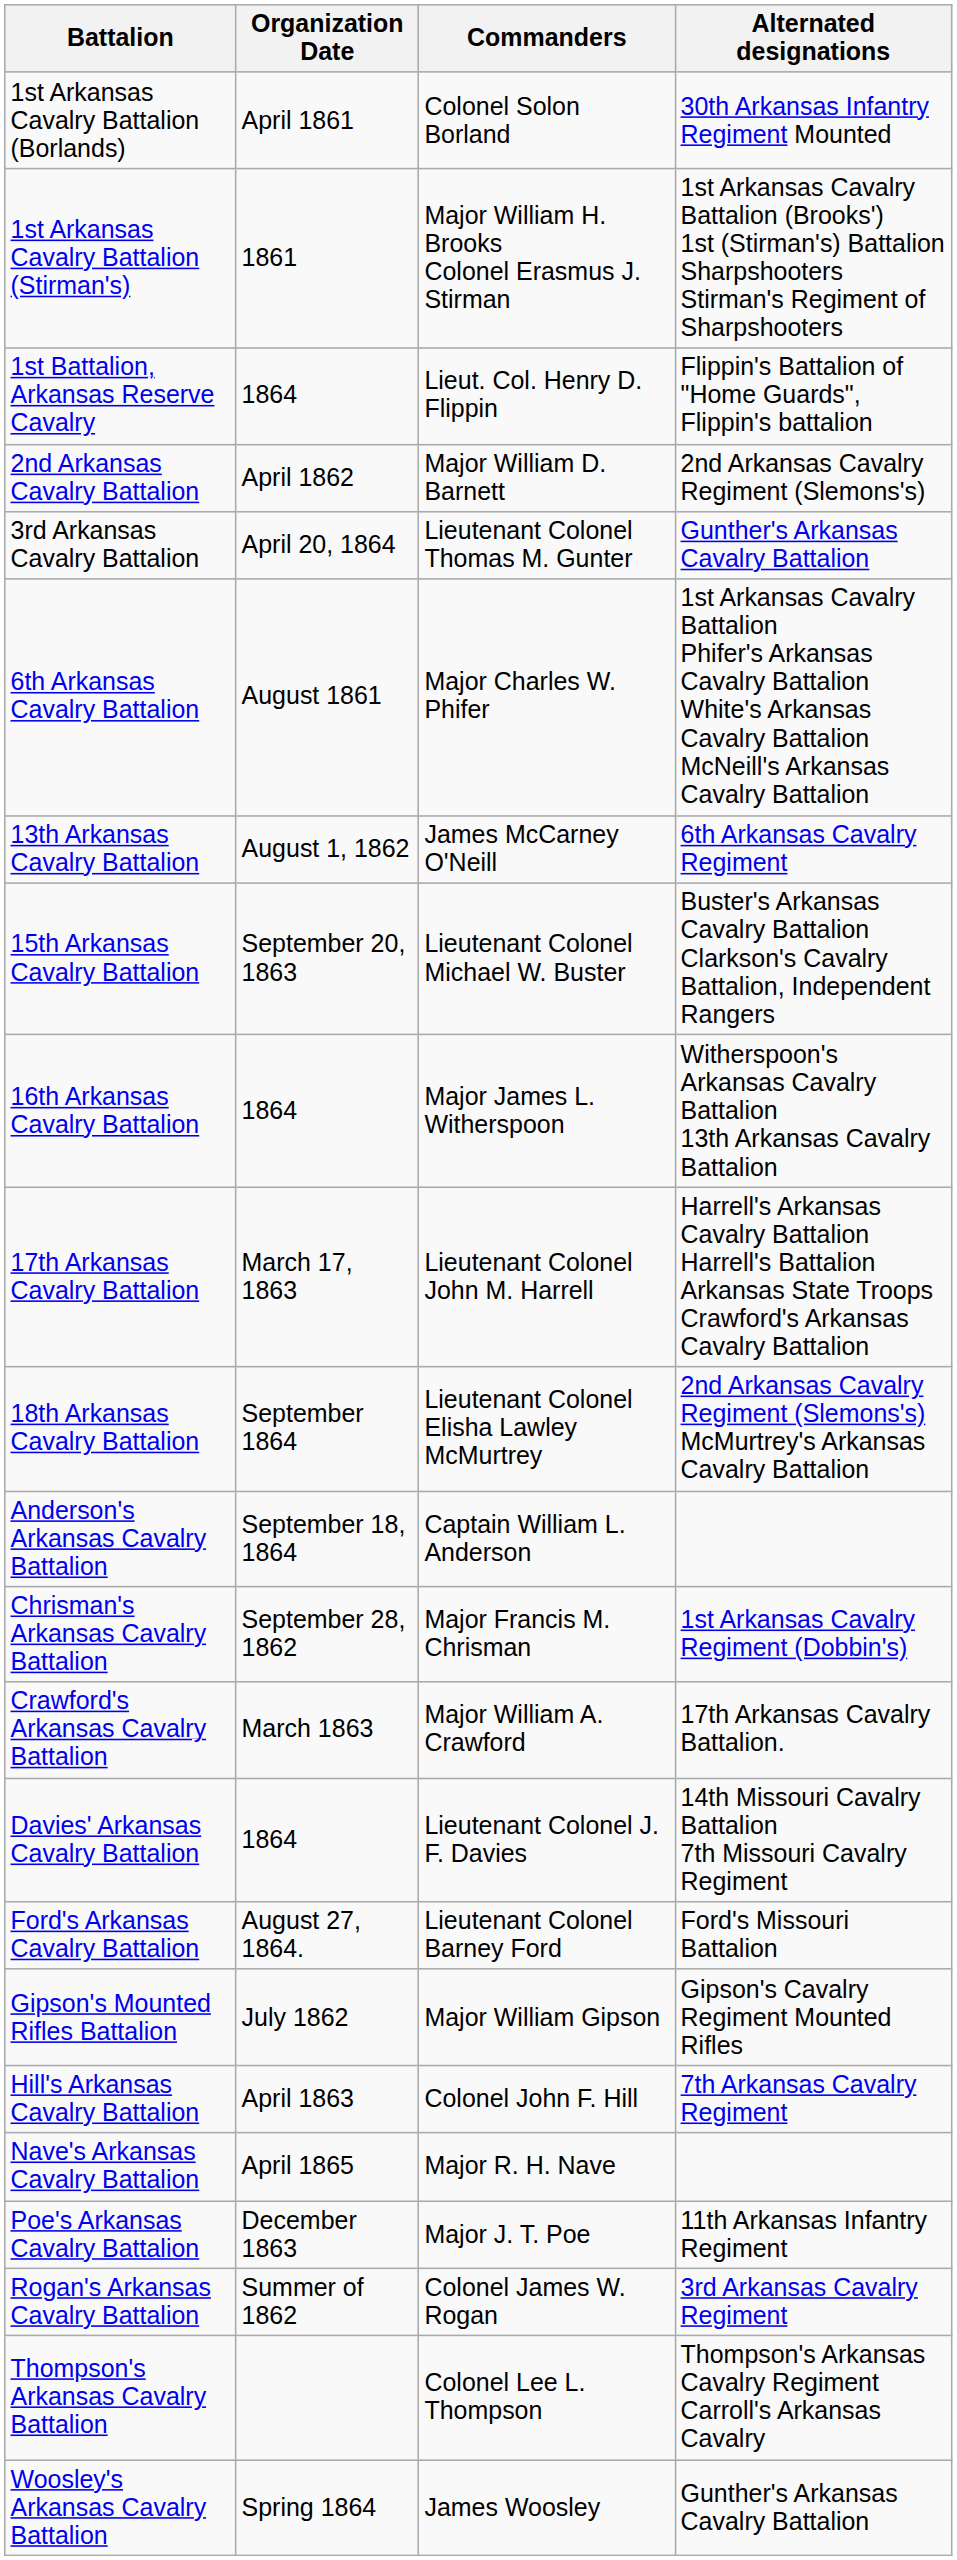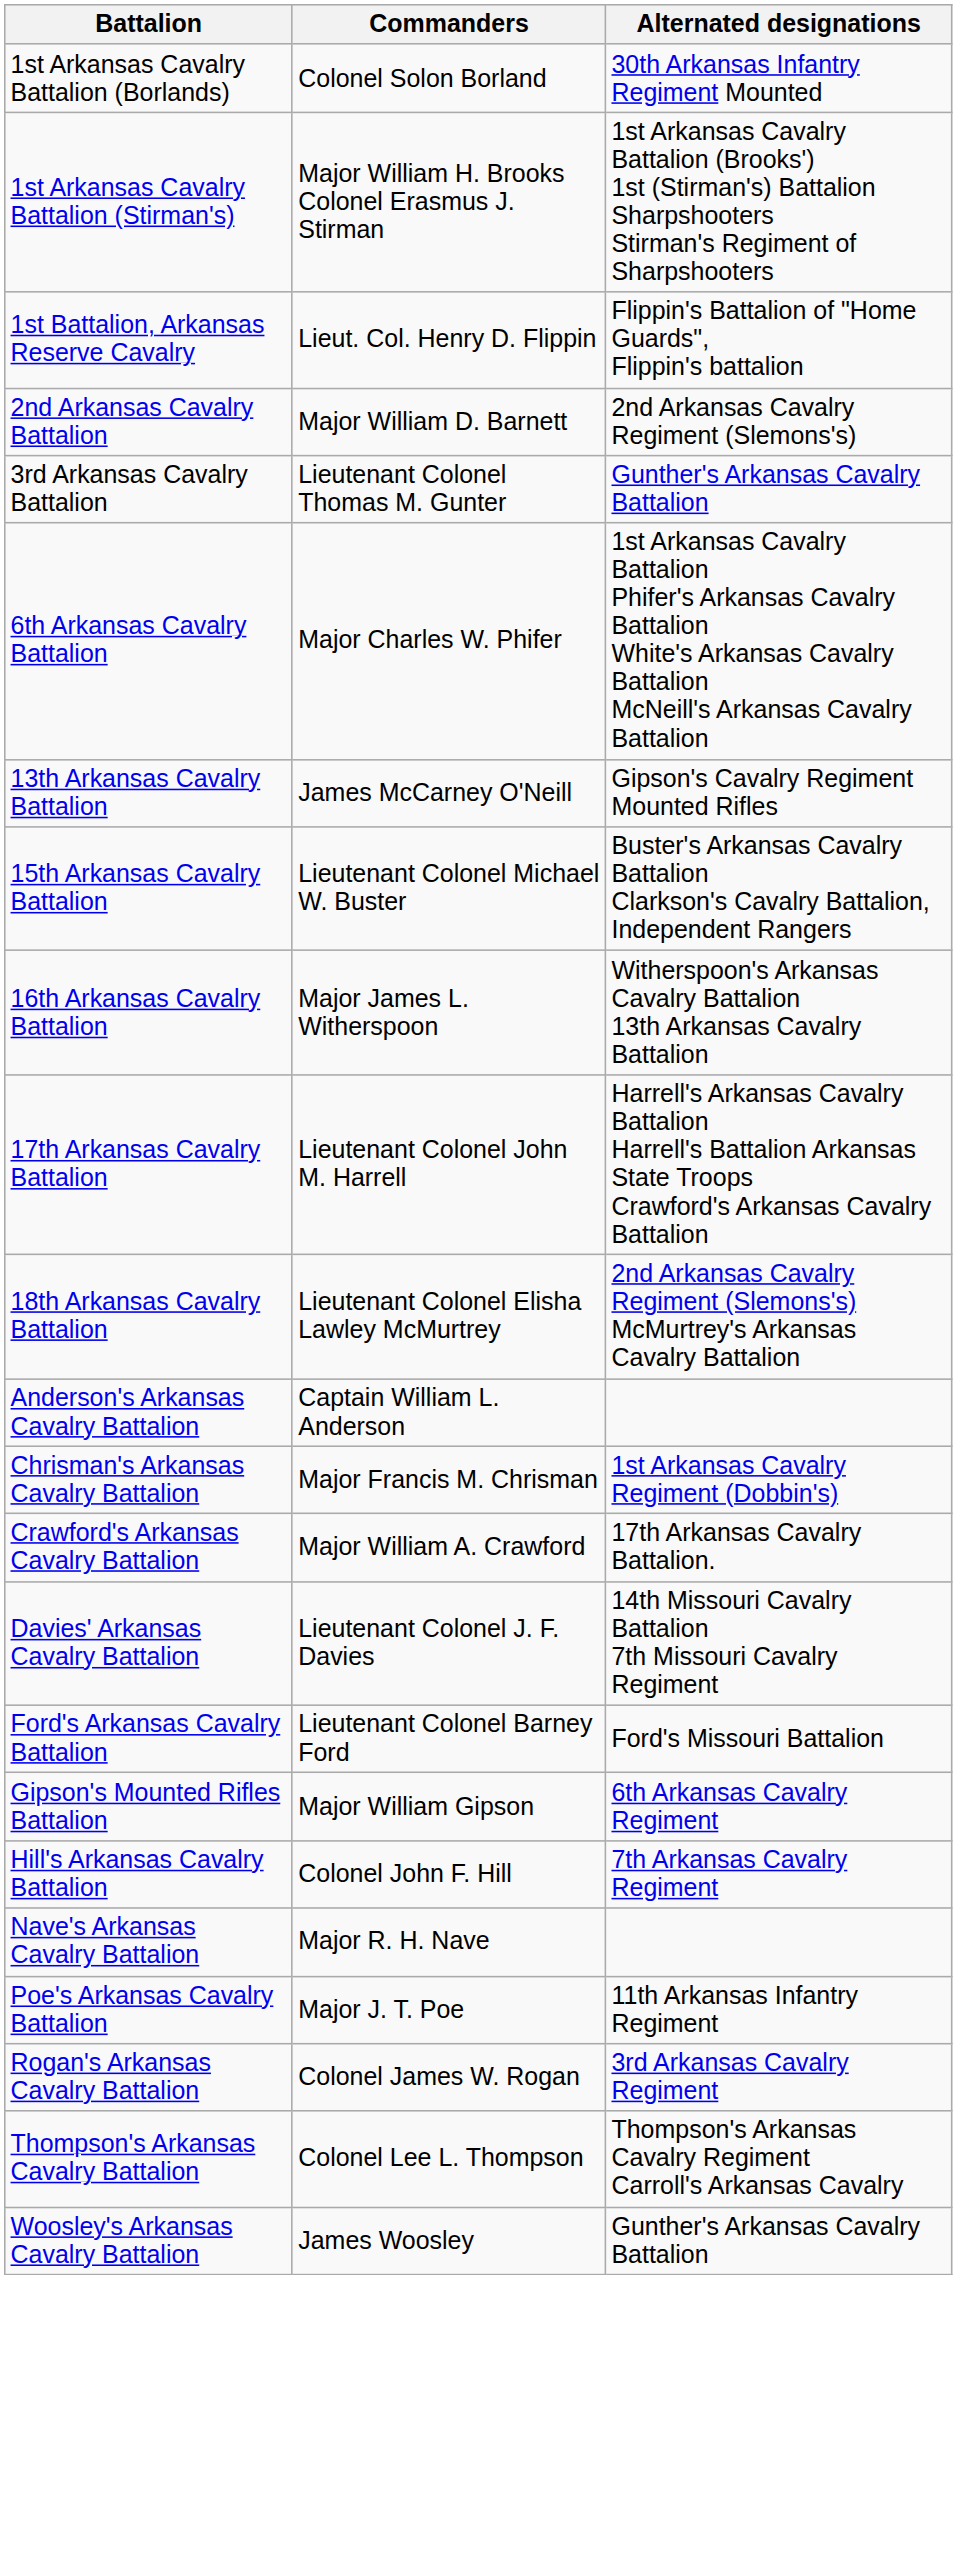 <table class="wikitable sortable">
 <tr>
 <th>Battalion</th>
-<th>Organization Date</th>
 <th>Commanders</th>
 <th>Alternated designations</th>
 </tr>
 <tr>
 <td>1st Arkansas Cavalry Battalion (Borlands)</td>
-<td>April 1861</td>
 <td>Colonel Solon Borland</td>
 <td><a href='#'>30th Arkansas Infantry Regiment</a> Mounted</td>
 </tr>
 <tr>
 <td><a href='#'>1st Arkansas Cavalry Battalion (Stirman's)</a></td>
-<td>1861</td>
 <td>Major William H. Brooks<br>Colonel Erasmus J. Stirman</td>
 <td>1st Arkansas Cavalry Battalion (Brooks')<br>1st (Stirman's) Battalion Sharpshooters<br>Stirman's Regiment of Sharpshooters</td>
 </tr>
 <tr>
 <td><a href='#'>1st Battalion, Arkansas Reserve Cavalry</a></td>
-<td>1864</td>
 <td>Lieut. Col. Henry D. Flippin</td>
 <td>Flippin's Battalion of "Home Guards",<br>Flippin's battalion</td>
 </tr>
 <tr>
 <td><a href='#'>2nd Arkansas Cavalry Battalion</a></td>
-<td>April 1862</td>
 <td>Major William D. Barnett</td>
 <td>2nd Arkansas Cavalry Regiment (Slemons's)</td>
 </tr>
 <tr>
 <td>3rd Arkansas Cavalry Battalion</td>
-<td>April 20, 1864</td>
 <td>Lieutenant Colonel Thomas M. Gunter</td>
 <td><a href='#'>Gunther's Arkansas Cavalry Battalion</a></td>
 </tr>
 <tr>
 <td><a href='#'>6th Arkansas Cavalry Battalion</a></td>
-<td>August 1861</td>
 <td>Major Charles W. Phifer</td>
 <td>1st Arkansas Cavalry Battalion<br>Phifer's Arkansas Cavalry Battalion<br>White's Arkansas Cavalry Battalion<br>McNeill's Arkansas Cavalry Battalion</td>
 </tr>
 <tr>
 <td><a href='#'>13th Arkansas Cavalry Battalion</a></td>
-<td>August 1, 1862</td>
 <td>James McCarney O'Neill</td>
-<td><a href='#'>6th Arkansas Cavalry Regiment</a></td>
+<td>Gipson's Cavalry Regiment Mounted Rifles</td>
 </tr>
 <tr>
 <td><a href='#'>15th Arkansas Cavalry Battalion</a></td>
-<td>September 20, 1863</td>
 <td>Lieutenant Colonel Michael W. Buster</td>
 <td>Buster's Arkansas Cavalry Battalion<br>Clarkson's Cavalry Battalion, Independent Rangers </td>
 </tr>
 <tr>
 <td><a href='#'>16th Arkansas Cavalry Battalion</a></td>
-<td>1864</td>
 <td>Major James L. Witherspoon</td>
 <td>Witherspoon's Arkansas Cavalry Battalion<br>13th Arkansas Cavalry Battalion</td>
 </tr>
 <tr>
 <td><a href='#'>17th Arkansas Cavalry Battalion</a></td>
-<td>March 17, 1863</td>
 <td>Lieutenant Colonel John M. Harrell</td>
 <td>Harrell's Arkansas Cavalry Battalion<br>Harrell's Battalion Arkansas State Troops<br>Crawford's Arkansas Cavalry Battalion</td>
 </tr>
 <tr>
 <td><a href='#'>18th Arkansas Cavalry Battalion</a></td>
-<td>September 1864</td>
 <td>Lieutenant Colonel Elisha Lawley McMurtrey<br></td>
 <td><a href='#'>2nd Arkansas Cavalry Regiment (Slemons's)</a><br>McMurtrey's Arkansas Cavalry Battalion</td>
 </tr>
 <tr>
 <td><a href='#'>Anderson's Arkansas Cavalry Battalion</a></td>
-<td>September 18, 1864</td>
 <td>Captain William L. Anderson </td>
 <td></td>
 </tr>
 <tr>
 <td><a href='#'>Chrisman's Arkansas Cavalry Battalion</a></td>
-<td>September 28, 1862</td>
 <td>Major Francis M. Chrisman</td>
 <td><a href='#'>1st Arkansas Cavalry Regiment (Dobbin's)</a></td>
 </tr>
 <tr>
 <td><a href='#'>Crawford's Arkansas Cavalry Battalion</a></td>
-<td>March 1863</td>
 <td>Major William A. Crawford</td>
 <td>17th Arkansas Cavalry Battalion.</td>
 </tr>
 <tr>
 <td><a href='#'>Davies' Arkansas Cavalry Battalion</a></td>
-<td>1864</td>
 <td>Lieutenant Colonel J. F. Davies</td>
 <td>14th Missouri Cavalry Battalion<br>7th Missouri Cavalry Regiment</td>
 </tr>
 <tr>
 <td><a href='#'>Ford's Arkansas Cavalry Battalion</a></td>
-<td>August 27, 1864.</td>
 <td>Lieutenant Colonel Barney Ford</td>
 <td>Ford's Missouri Battalion</td>
 </tr>
 <tr>
 <td><a href='#'>Gipson's Mounted Rifles Battalion</a></td>
-<td>July 1862</td>
 <td>Major William Gipson</td>
-<td>Gipson's Cavalry Regiment Mounted Rifles</td>
+<td><a href='#'>6th Arkansas Cavalry Regiment</a></td>
 </tr>
 <tr>
 <td><a href='#'>Hill's Arkansas Cavalry Battalion</a></td>
-<td>April 1863</td>
 <td>Colonel John F. Hill</td>
 <td><a href='#'>7th Arkansas Cavalry Regiment</a></td>
 </tr>
 <tr>
 <td><a href='#'>Nave's Arkansas Cavalry Battalion</a></td>
-<td>April 1865</td>
 <td>Major R. H. Nave</td>
 <td></td>
 </tr>
 <tr>
 <td><a href='#'>Poe's Arkansas Cavalry Battalion</a></td>
-<td>December 1863</td>
 <td>Major J. T. Poe</td>
 <td>11th Arkansas Infantry Regiment</td>
 </tr>
 <tr>
 <td><a href='#'>Rogan's Arkansas Cavalry Battalion</a></td>
-<td>Summer of 1862</td>
 <td>Colonel James W. Rogan</td>
 <td><a href='#'>3rd Arkansas Cavalry Regiment</a></td>
 </tr>
 <tr>
 <td><a href='#'>Thompson's Arkansas Cavalry Battalion</a></td>
-<td></td>
 <td>Colonel Lee L. Thompson</td>
 <td>Thompson's Arkansas Cavalry Regiment<br>Carroll's Arkansas Cavalry </td>
 </tr>
 <tr>
 <td><a href='#'>Woosley's Arkansas Cavalry Battalion</a></td>
-<td>Spring 1864</td>
 <td>James Woosley</td>
 <td>Gunther's Arkansas Cavalry Battalion</td>
 </tr>
 </table>
